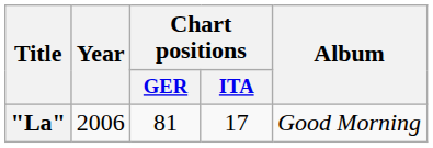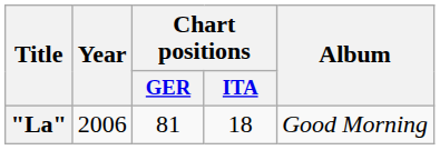 <table class="wikitable plainrowheaders" style="text-align:center;">
 <tr>
 <th rowspan="2">Title</th>
 <th rowspan="2">Year</th>
 <th colspan="2">Chart positions</th>
 <th rowspan="2">Album</th>
 </tr>
 <tr>
 <th scope="col" style="width:3em;font-size:85%;"><a href='#'>GER</a><br></th>
 <th scope="col" style="width:3em;font-size:85%;"><a href='#'>ITA</a><br></th>
 </tr>
 <tr>
 <th scope="row">"La"</th>
 <td>2006</td>
 <td>81</td>
-<td>17</td>
+<td>18</td>
 <td><em>Good Morning</em></td>
 </tr>
 </table>
